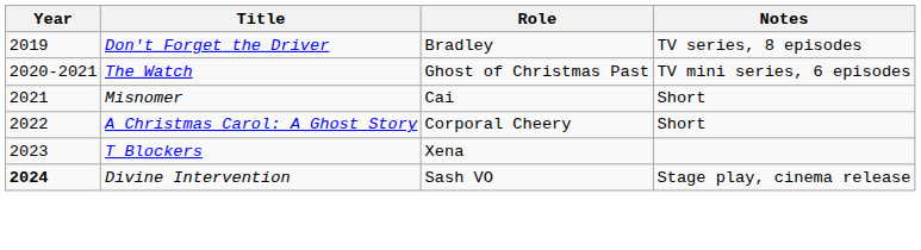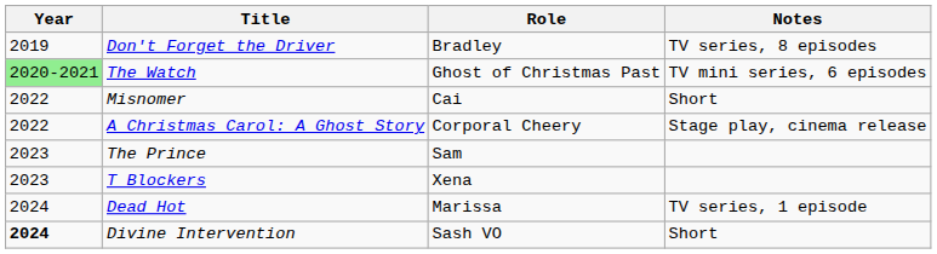 <table class="wikitable">
 <tr>
 <th>Year</th>
 <th>Title</th>
 <th>Role</th>
 <th>Notes</th>
 </tr>
 <tr>
 <td>2019</td>
 <td><em><a href='#'>Don't Forget the Driver</a></em></td>
 <td>Bradley</td>
 <td>TV series, 8 episodes</td>
 </tr>
 <tr>
-<td>2020-2021</td>
+<td style="background: lightgreen;">2020-2021</td>
 <td><em><a href='#'>The Watch</a></em></td>
 <td>Ghost of Christmas Past</td>
 <td>TV mini series, 6 episodes</td>
 </tr>
 <tr>
-<td>2021</td>
+<td>2022</td>
 <td><em>Misnomer</em></td>
 <td>Cai</td>
 <td>Short</td>
 </tr>
 <tr>
 <td>2022</td>
 <td><em><a href='#'>A Christmas Carol: A Ghost Story</a></em></td>
 <td>Corporal Cheery</td>
-<td>Short</td>
+<td>Stage play, cinema release</td>
+</tr>
+<tr>
+<td>2023</td>
+<td><em>The Prince</em></td>
+<td>Sam</td>
+<td></td>
 </tr>
 <tr>
 <td>2023</td>
 <td><em><a href='#'>T Blockers</a></em></td>
 <td>Xena</td>
 <td></td>
 </tr>
 <tr>
+<td>2024</td>
+<td><em><a href='#'>Dead Hot</a></em></td>
+<td>Marissa</td>
+<td>TV series, 1 episode</td>
+</tr>
+<tr>
 <td><strong>2024</strong></td>
 <td><em>Divine Intervention</em></td>
 <td>Sash VO</td>
-<td>Stage play, cinema release</td>
+<td>Short</td>
 </tr>
 </table>
